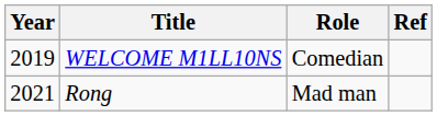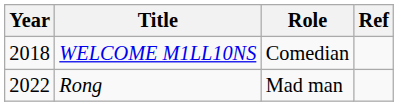 <table class="wikitable sortable">
 <tr>
 <th>Year</th>
 <th>Title</th>
 <th>Role</th>
 <th>Ref</th>
 </tr>
 <tr>
-<td>2019</td>
+<td>2018</td>
 <td><em><a href='#'>WELCOME M1LL10NS</a></em></td>
 <td>Comedian</td>
 <td></td>
 </tr>
 <tr>
-<td>2021</td>
+<td>2022</td>
 <td><em>Rong</em></td>
 <td>Mad man</td>
 <td></td>
 </tr>
 </table>
